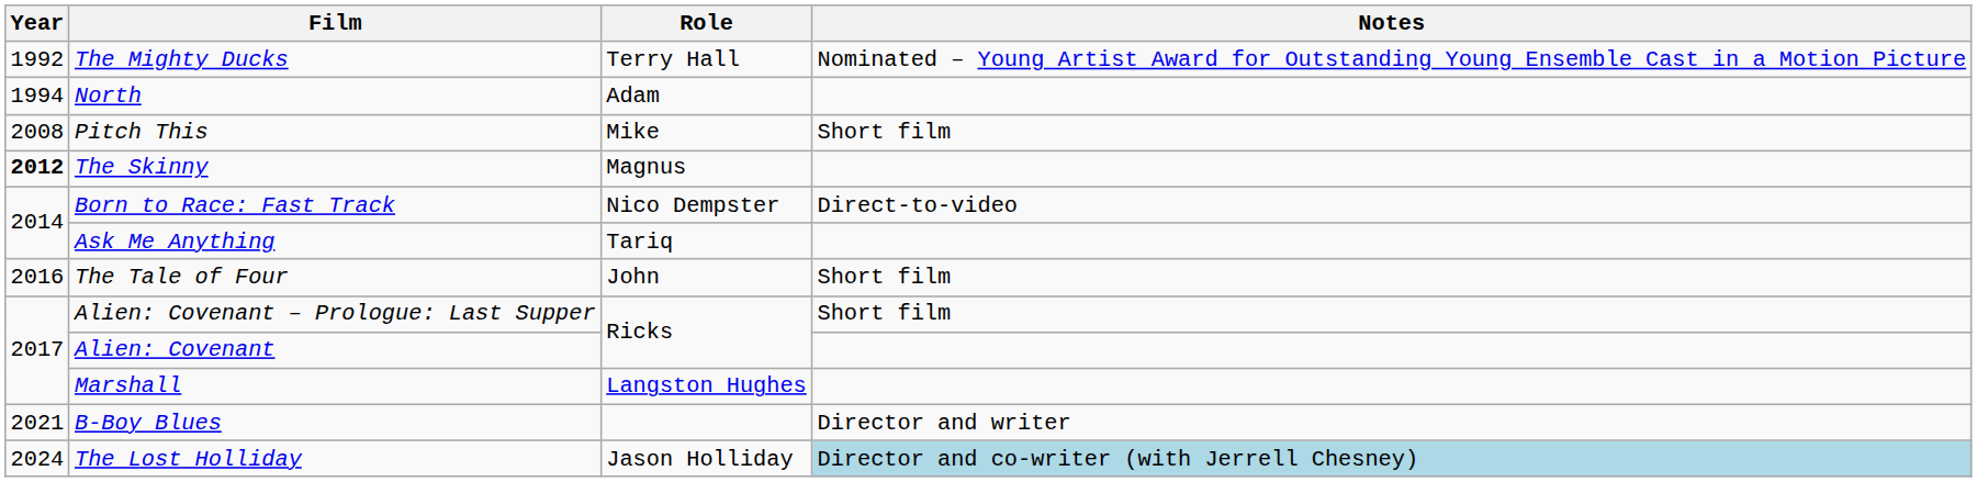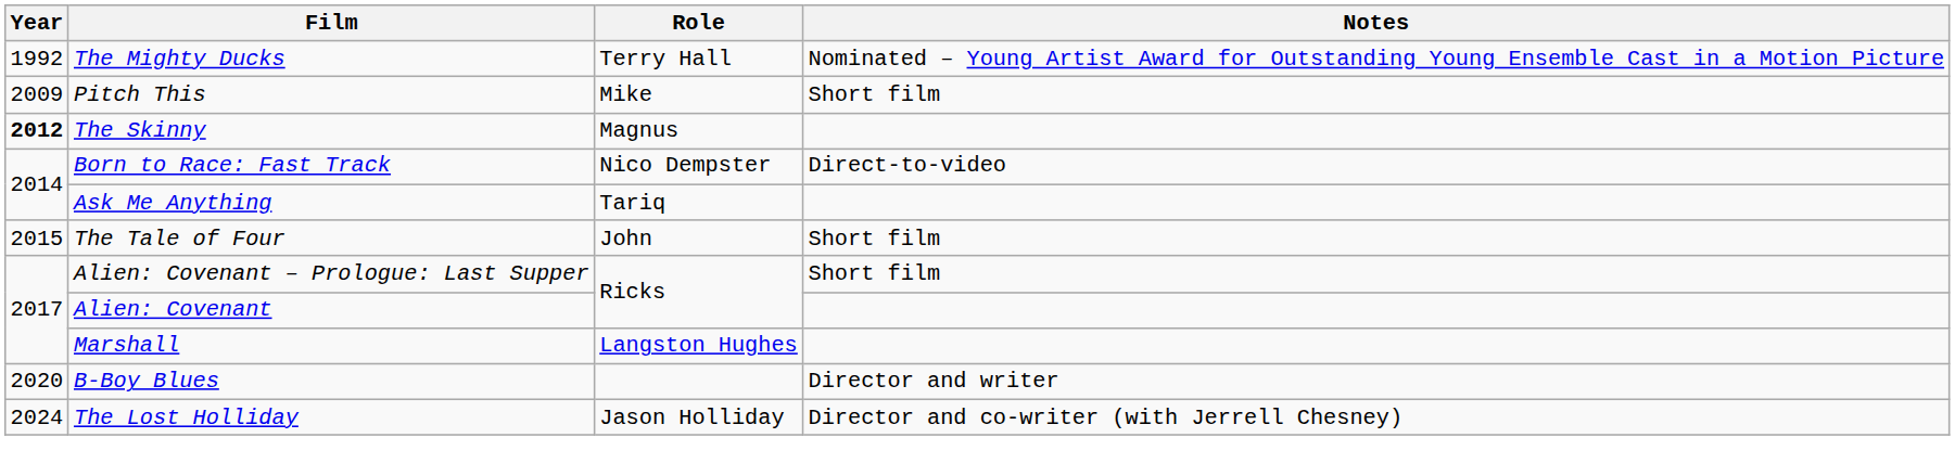 <table class="wikitable sortable">
 <tr>
 <th>Year</th>
 <th>Film</th>
 <th>Role</th>
 <th class="unsortable">Notes</th>
 </tr>
 <tr>
 <td>1992</td>
 <td><em><a href='#'>The Mighty Ducks</a></em></td>
 <td>Terry Hall</td>
 <td>Nominated – <a href='#'>Young Artist Award for Outstanding Young Ensemble Cast in a Motion Picture</a></td>
 </tr>
 <tr>
-<td>1994</td>
-<td><em><a href='#'>North</a></em></td>
-<td>Adam</td>
-<td></td>
-</tr>
-<tr>
-<td>2008</td>
+<td>2009</td>
 <td><em>Pitch This</em></td>
 <td>Mike</td>
 <td>Short film</td>
 </tr>
 <tr>
 <td><strong>2012</strong></td>
 <td><em><a href='#'>The Skinny</a></em></td>
 <td>Magnus</td>
 <td></td>
 </tr>
 <tr>
 <td rowspan="2">2014</td>
 <td><em><a href='#'>Born to Race: Fast Track</a></em></td>
 <td>Nico Dempster</td>
 <td>Direct-to-video</td>
 </tr>
 <tr>
 <td><em><a href='#'>Ask Me Anything</a></em></td>
 <td>Tariq</td>
 <td></td>
 </tr>
 <tr>
-<td>2016</td>
+<td>2015</td>
 <td><em>The Tale of Four</em></td>
 <td>John</td>
 <td>Short film</td>
 </tr>
 <tr>
 <td rowspan="3">2017</td>
 <td><em>Alien: Covenant – Prologue: Last Supper</em></td>
 <td rowspan="2">Ricks</td>
 <td>Short film</td>
 </tr>
 <tr>
 <td><em><a href='#'>Alien: Covenant</a></em></td>
 <td></td>
 </tr>
 <tr>
 <td><em><a href='#'>Marshall</a></em></td>
 <td><a href='#'>Langston Hughes</a></td>
 <td></td>
 </tr>
 <tr>
-<td>2021</td>
+<td>2020</td>
 <td><em><a href='#'>B-Boy Blues</a></em></td>
 <td></td>
 <td>Director and writer</td>
 </tr>
 <tr>
 <td>2024</td>
 <td><em><a href='#'>The Lost Holliday</a></em></td>
 <td>Jason Holliday</td>
-<td style="background: lightblue;">Director and co-writer (with Jerrell Chesney)</td>
+<td>Director and co-writer (with Jerrell Chesney)</td>
 </tr>
 </table>
